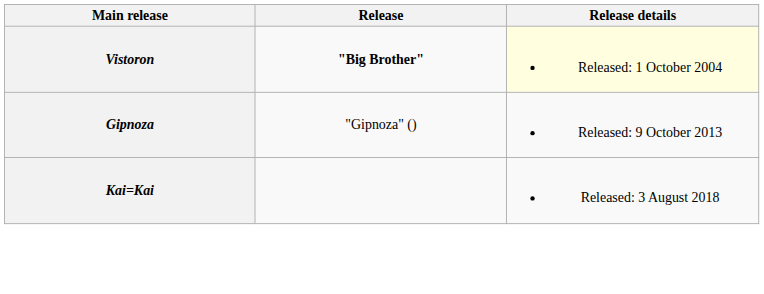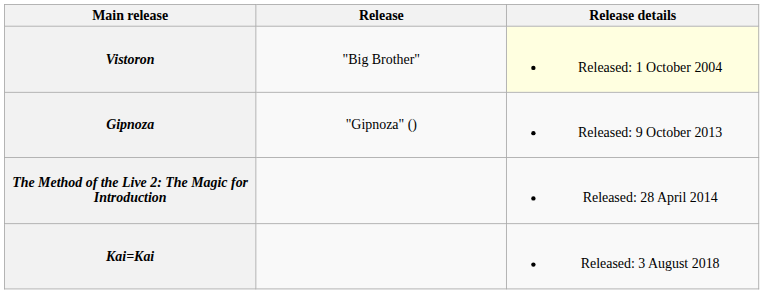 <table class="wikitable plainrowheaders" style="text-align:center;">
 <tr>
 <th scope="col" style="width:18em;">Main release</th>
 <th scope="col" style="width:18em;">Release</th>
 <th scope="col" style="width:18em;">Release details</th>
 </tr>
 <tr>
 <th scope="row"><em>Vistoron</em></th>
-<td><strong>"Big Brother"</strong></td>
+<td>"Big Brother"</td>
 <td style="background: lightyellow;"><br><ul><li>Released: 1 October 2004</li></ul></td>
 </tr>
 <tr>
 <th scope="row"><em>Gipnoza</em></th>
 <td>"Gipnoza" ()</td>
 <td><br><ul><li>Released: 9 October 2013</li></ul></td>
 </tr>
 <tr>
+<th scope="row"><em>The Method of the Live 2: The Magic for Introduction</em></th>
+<td></td>
+<td><br><ul><li>Released: 28 April 2014</li></ul></td>
+</tr>
+<tr>
 <th scope="row"><em>Kai=Kai</em></th>
 <td></td>
 <td><br><ul><li>Released: 3 August 2018</li></ul></td>
 </tr>
 </table>
